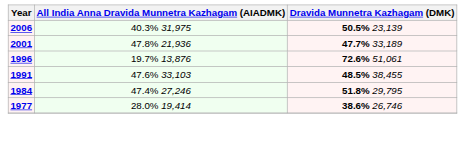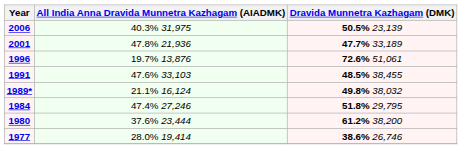 <table align="right" class="wikitable" style="font-size:95%;">
 <tr>
 <th>Year</th>
 <th><a href='#'>All India Anna Dravida Munnetra Kazhagam</a> (AIADMK)</th>
 <th><a href='#'>Dravida Munnetra Kazhagam</a> (DMK)</th>
 </tr>
 <tr>
 <td align="center" bgcolor="#fff3f3"><strong><a href='#'>2006</a></strong></td>
 <td align="center" bgcolor="#f0fff0">40.3% <em>31,975</em></td>
 <td align="center" bgcolor="#fff3f3"><strong>50.5%</strong> <em>23,139</em></td>
 </tr>
 <tr>
 <td align="center" bgcolor="#fff3f3"><strong><a href='#'>2001</a></strong></td>
 <td align="center" bgcolor="#f0fff0">47.8% <em>21,936</em></td>
 <td align="center" bgcolor="#fff3f3"><strong>47.7%</strong> <em>33,189</em></td>
 </tr>
 <tr>
 <td align="center" bgcolor="#fff3f3"><strong><a href='#'>1996</a></strong></td>
 <td align="center" bgcolor="#f0fff0">19.7% <em>13,876</em></td>
 <td align="center" bgcolor="#fff3f3"><strong>72.6%</strong> <em>51,061</em></td>
 </tr>
 <tr>
 <td align="center" bgcolor="#fff3f3"><strong><a href='#'>1991</a></strong></td>
 <td align="center" bgcolor="#f0fff0">47.6% <em>33,103</em></td>
 <td align="center" bgcolor="#fff3f3"><strong>48.5%</strong> <em>38,455</em></td>
 </tr>
 <tr>
+<td align="center" bgcolor="#fff3f3"><strong><a href='#'>1989*</a></strong></td>
+<td align="center" bgcolor="#f0fff0">21.1% <em>16,124</em></td>
+<td align="center" bgcolor="#fff3f3"><strong>49.8%</strong> <em>38,032</em></td>
+</tr>
+<tr>
 <td align="center" bgcolor="#fff3f3"><strong><a href='#'>1984</a></strong></td>
 <td align="center" bgcolor="#f0fff0">47.4% <em>27,246</em></td>
 <td align="center" bgcolor="#fff3f3"><strong>51.8%</strong> <em>29,795</em></td>
+</tr>
+<tr>
+<td align="center" bgcolor="#fff3f3"><strong><a href='#'>1980</a></strong></td>
+<td align="center" bgcolor="#f0fff0">37.6% <em>23,444</em></td>
+<td align="center" bgcolor="#fff3f3"><strong>61.2%</strong> <em>38,200</em></td>
 </tr>
 <tr>
 <td align="center" bgcolor="#fff3f3"><strong><a href='#'>1977</a></strong></td>
 <td align="center" bgcolor="#f0fff0">28.0% <em>19,414</em></td>
 <td align="center" bgcolor="#fff3f3"><strong>38.6%</strong> <em>26,746</em></td>
 </tr>
 <tr>
 </tr>
 </table>
